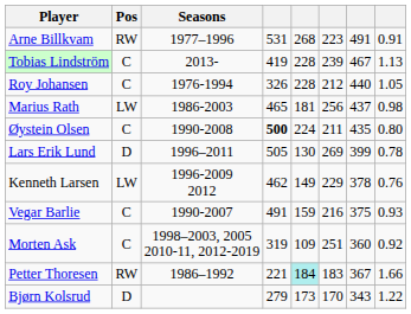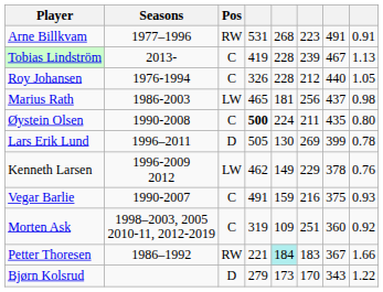 <table class="wikitable" style="text-align:center;">
 <tr>
 <th class=unsortable>Player</th>
+<th class=unsortable>Seasons</th>
 <th class=unsortable>Pos</th>
-<th class=unsortable>Seasons</th>
 <th></th>
 <th></th>
 <th></th>
 <th></th>
 <th></th>
 </tr>
 <tr>
 <td style="text-align:left;"><a href='#'>Arne Billkvam</a></td>
+<td>1977–1996</td>
 <td>RW</td>
-<td>1977–1996</td>
 <td>531</td>
 <td>268</td>
 <td>223</td>
 <td>491</td>
 <td>0.91</td>
 </tr>
 <tr>
 <td style="text-align:left;background:#CCFFCC"><a href='#'>Tobias Lindström</a></td>
+<td>2013-</td>
 <td>C</td>
-<td>2013-</td>
 <td>419</td>
 <td>228</td>
 <td>239</td>
 <td>467</td>
 <td>1.13</td>
 </tr>
 <tr>
 <td style="text-align:left;"><a href='#'>Roy Johansen</a></td>
+<td>1976-1994</td>
 <td>C</td>
-<td>1976-1994</td>
 <td>326</td>
 <td>228</td>
 <td>212</td>
 <td>440</td>
 <td>1.05</td>
 </tr>
 <tr>
 <td style="text-align:left;"><a href='#'>Marius Rath</a></td>
+<td>1986-2003</td>
 <td>LW</td>
-<td>1986-2003</td>
 <td>465</td>
 <td>181</td>
 <td>256</td>
 <td>437</td>
 <td>0.98</td>
 </tr>
 <tr>
 <td style="text-align:left;"><a href='#'>Øystein Olsen</a></td>
+<td>1990-2008</td>
 <td>C</td>
-<td>1990-2008</td>
 <td><strong>500</strong></td>
 <td>224</td>
 <td>211</td>
 <td>435</td>
 <td>0.80</td>
 </tr>
 <tr>
 <td style="text-align:left;"><a href='#'>Lars Erik Lund</a></td>
+<td>1996–2011</td>
 <td>D</td>
-<td>1996–2011</td>
 <td>505</td>
 <td>130</td>
 <td>269</td>
 <td>399</td>
 <td>0.78</td>
 </tr>
 <tr>
 <td style="text-align:left;">Kenneth Larsen</td>
+<td>1996-2009<br>2012</td>
 <td>LW</td>
-<td>1996-2009<br>2012</td>
 <td>462</td>
 <td>149</td>
 <td>229</td>
 <td>378</td>
 <td>0.76</td>
 </tr>
 <tr>
 <td style="text-align:left;"><a href='#'>Vegar Barlie</a></td>
+<td>1990-2007</td>
 <td>C</td>
-<td>1990-2007</td>
 <td>491</td>
 <td>159</td>
 <td>216</td>
 <td>375</td>
 <td>0.93</td>
 </tr>
 <tr>
 <td style="text-align:left"><a href='#'>Morten Ask</a></td>
+<td>1998–2003, 2005<br>2010-11, 2012-2019</td>
 <td>C</td>
-<td>1998–2003, 2005<br>2010-11, 2012-2019</td>
 <td>319</td>
 <td>109</td>
 <td>251</td>
 <td>360</td>
 <td>0.92</td>
 </tr>
 <tr>
 <td style="text-align:left;"><a href='#'>Petter Thoresen</a></td>
+<td>1986–1992</td>
 <td>RW</td>
-<td>1986–1992</td>
 <td>221</td>
 <td style="background: paleturquoise;">184</td>
 <td>183</td>
 <td>367</td>
 <td>1.66</td>
 </tr>
 <tr>
 <td style="text-align:left;"><a href='#'>Bjørn Kolsrud</a></td>
+<td></td>
 <td>D</td>
-<td></td>
 <td>279</td>
 <td>173</td>
 <td>170</td>
 <td>343</td>
 <td>1.22</td>
 </tr>
 </table>
